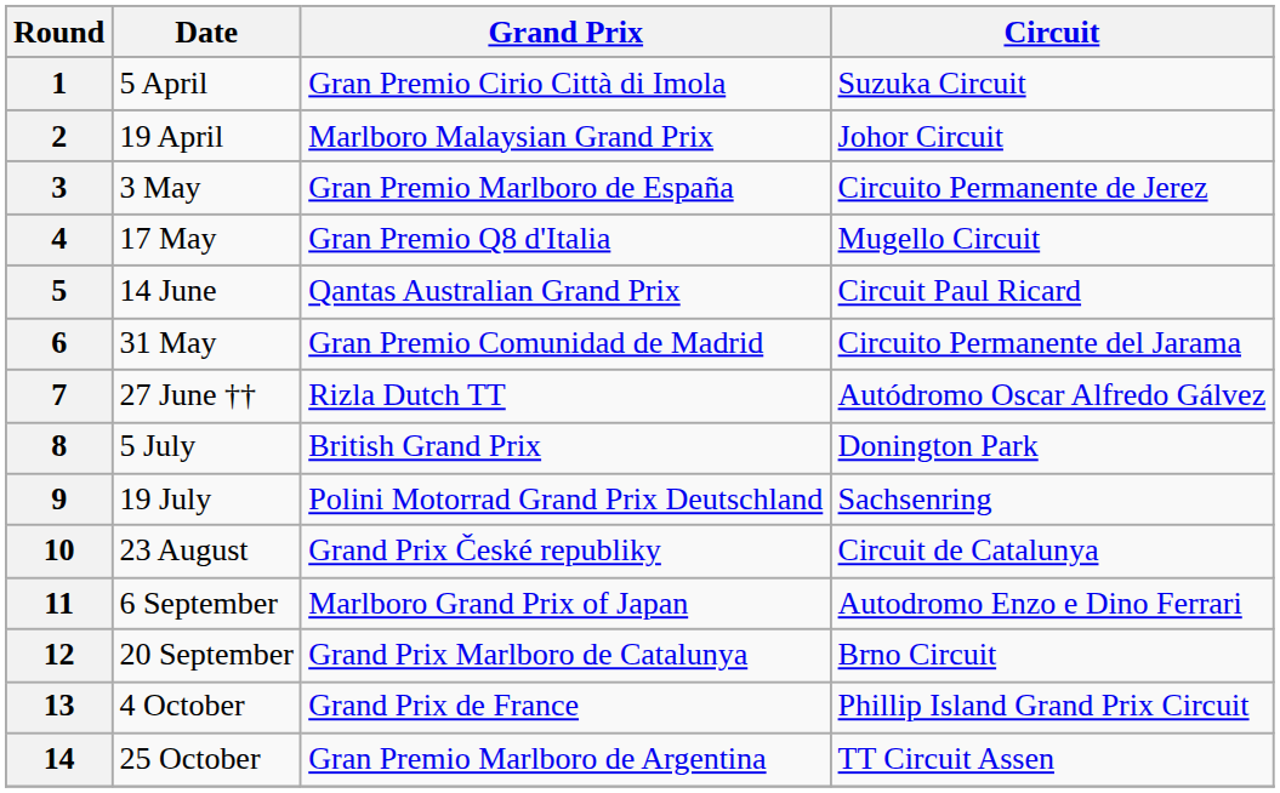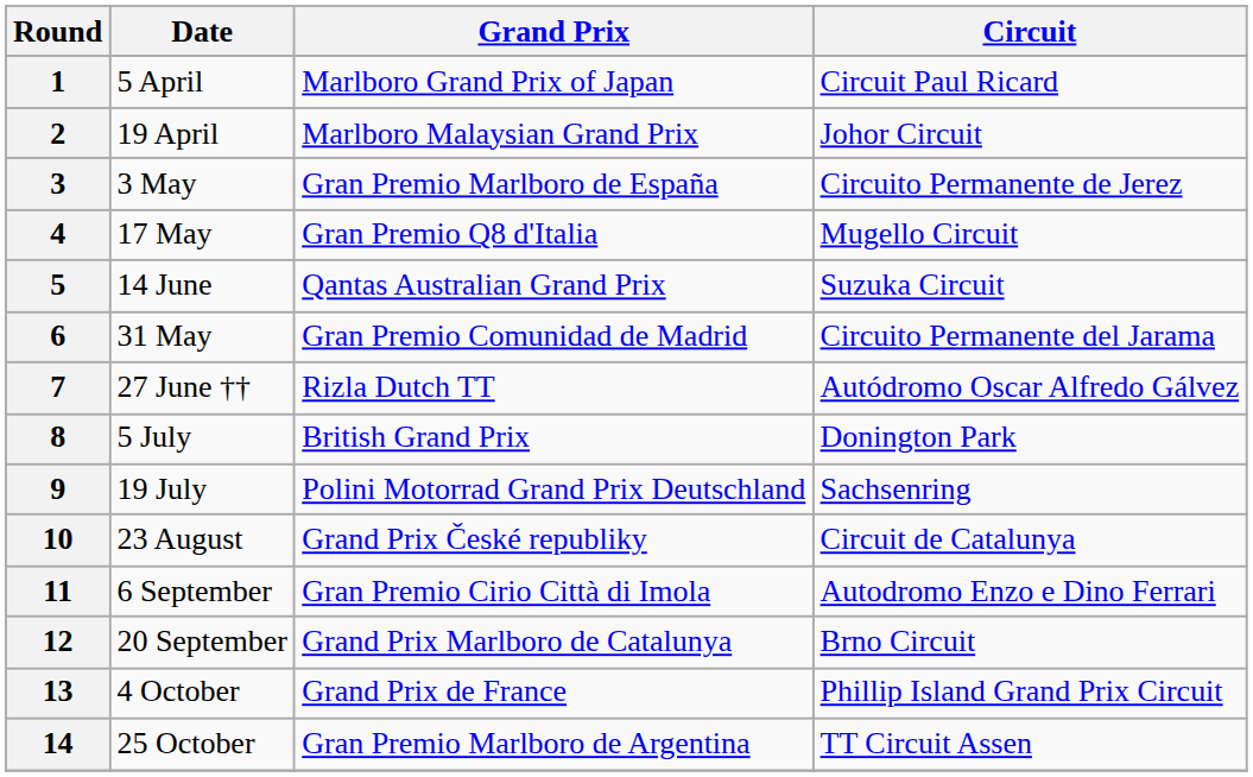 <table class="wikitable" style="font-size: 85%;">
 <tr>
 <th>Round</th>
 <th>Date</th>
 <th><a href='#'>Grand Prix</a></th>
 <th><a href='#'>Circuit</a></th>
 </tr>
 <tr>
 <th>1</th>
 <td>5 April</td>
-<td> <a href='#'>Gran Premio Cirio Città di Imola</a></td>
-<td><a href='#'>Suzuka Circuit</a></td>
+<td> <a href='#'>Marlboro Grand Prix of Japan</a></td>
+<td><a href='#'>Circuit Paul Ricard</a></td>
 </tr>
 <tr>
 <th>2</th>
 <td>19 April</td>
 <td> <a href='#'>Marlboro Malaysian Grand Prix</a></td>
 <td><a href='#'>Johor Circuit</a></td>
 </tr>
 <tr>
 <th>3</th>
 <td>3 May</td>
 <td> <a href='#'>Gran Premio Marlboro de España</a></td>
 <td><a href='#'>Circuito Permanente de Jerez</a></td>
 </tr>
 <tr>
 <th>4</th>
 <td>17 May</td>
 <td> <a href='#'>Gran Premio Q8 d'Italia</a></td>
 <td><a href='#'>Mugello Circuit</a></td>
 </tr>
 <tr>
 <th>5</th>
 <td>14 June</td>
 <td> <a href='#'>Qantas Australian Grand Prix</a></td>
-<td><a href='#'>Circuit Paul Ricard</a></td>
+<td><a href='#'>Suzuka Circuit</a></td>
 </tr>
 <tr>
 <th>6</th>
 <td>31 May</td>
 <td> <a href='#'>Gran Premio Comunidad de Madrid</a></td>
 <td><a href='#'>Circuito Permanente del Jarama</a></td>
 </tr>
 <tr>
 <th>7</th>
 <td>27 June ††</td>
 <td> <a href='#'>Rizla Dutch TT</a></td>
 <td><a href='#'>Autódromo Oscar Alfredo Gálvez</a></td>
 </tr>
 <tr>
 <th>8</th>
 <td>5 July</td>
 <td> <a href='#'>British Grand Prix</a></td>
 <td><a href='#'>Donington Park</a></td>
 </tr>
 <tr>
 <th>9</th>
 <td>19 July</td>
 <td> <a href='#'>Polini Motorrad Grand Prix Deutschland</a></td>
 <td><a href='#'>Sachsenring</a></td>
 </tr>
 <tr>
 <th>10</th>
 <td>23 August</td>
 <td> <a href='#'>Grand Prix České republiky</a></td>
 <td><a href='#'>Circuit de Catalunya</a></td>
 </tr>
 <tr>
 <th>11</th>
 <td>6 September</td>
-<td> <a href='#'>Marlboro Grand Prix of Japan</a></td>
+<td> <a href='#'>Gran Premio Cirio Città di Imola</a></td>
 <td><a href='#'>Autodromo Enzo e Dino Ferrari</a></td>
 </tr>
 <tr>
 <th>12</th>
 <td>20 September</td>
 <td> <a href='#'>Grand Prix Marlboro de Catalunya</a></td>
 <td><a href='#'>Brno Circuit</a></td>
 </tr>
 <tr>
 <th>13</th>
 <td>4 October</td>
 <td> <a href='#'>Grand Prix de France</a></td>
 <td><a href='#'>Phillip Island Grand Prix Circuit</a></td>
 </tr>
 <tr>
 <th>14</th>
 <td>25 October</td>
 <td> <a href='#'>Gran Premio Marlboro de Argentina</a></td>
 <td><a href='#'>TT Circuit Assen</a></td>
 </tr>
 <tr>
 </tr>
 </table>
